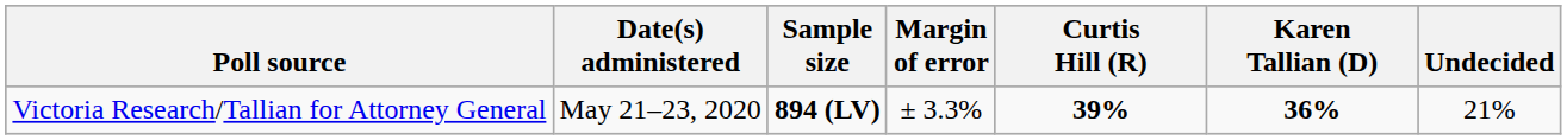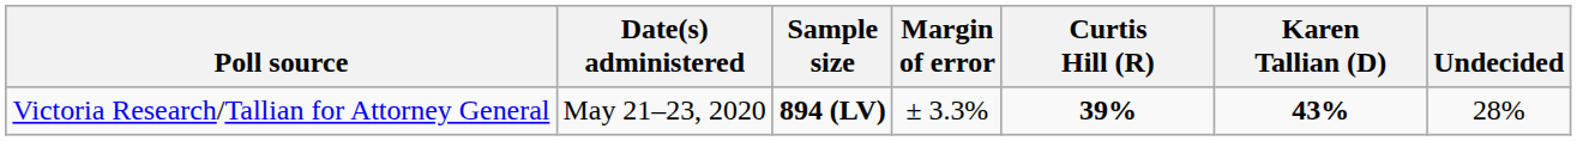 <table class="wikitable" style="font-size:90%;text-align:center;">
 <tr valign=bottom>
 <th>Poll source</th>
 <th>Date(s)<br>administered</th>
 <th>Sample<br>size</th>
 <th>Margin<br>of error</th>
 <th style="width:100px;">Curtis<br>Hill (R)</th>
 <th style="width:100px;">Karen<br>Tallian (D)</th>
 <th>Undecided</th>
 </tr>
 <tr>
 <td style="text-align:left;"><a href='#'>Victoria Research</a>/<a href='#'>Tallian for Attorney General</a></td>
 <td>May 21–23, 2020</td>
 <td><strong>894 (LV)</strong></td>
 <td>± 3.3%</td>
 <td><strong>39%</strong></td>
-<td><strong>36%</strong></td>
-<td>21%</td>
+<td><strong>43%</strong></td>
+<td>28%</td>
 </tr>
 </table>
